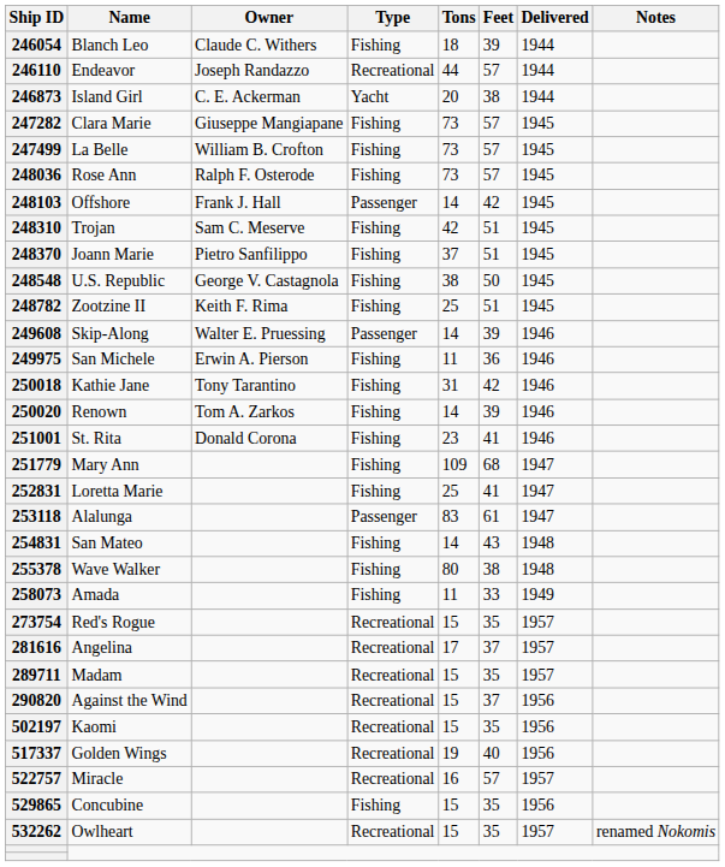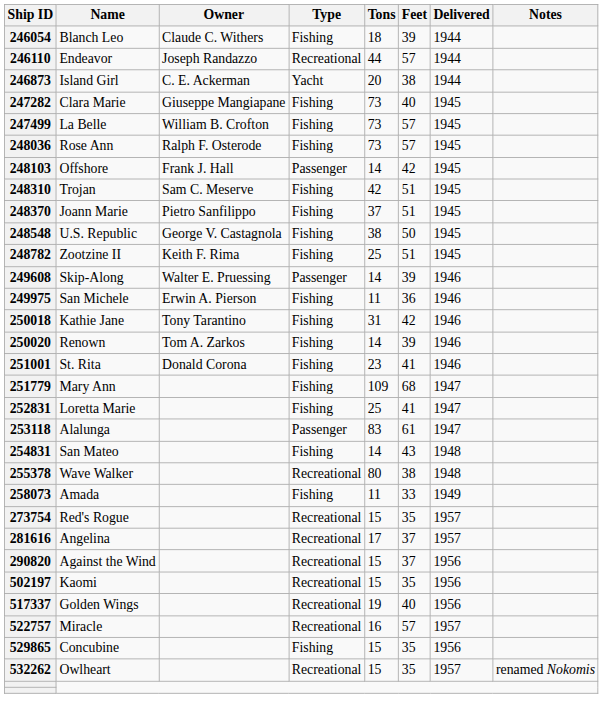 <table class="wikitable collapsible">
 <tr>
 <th>Ship ID</th>
 <th>Name</th>
 <th>Owner</th>
 <th>Type</th>
 <th>Tons</th>
 <th>Feet</th>
 <th>Delivered</th>
 <th>Notes</th>
 </tr>
 <tr>
 <th>246054</th>
 <td>Blanch Leo</td>
 <td>Claude C. Withers</td>
 <td>Fishing</td>
 <td>18</td>
 <td>39</td>
 <td>1944</td>
 <td></td>
 </tr>
 <tr>
 <th>246110</th>
 <td>Endeavor</td>
 <td>Joseph Randazzo</td>
 <td>Recreational</td>
 <td>44</td>
 <td>57</td>
 <td>1944</td>
 <td></td>
 </tr>
 <tr>
 <th>246873</th>
 <td>Island Girl</td>
 <td>C. E. Ackerman</td>
 <td>Yacht</td>
 <td>20</td>
 <td>38</td>
 <td>1944</td>
 <td></td>
 </tr>
 <tr>
 <th>247282</th>
 <td>Clara Marie</td>
 <td>Giuseppe Mangiapane</td>
 <td>Fishing</td>
 <td>73</td>
-<td>57</td>
+<td>40</td>
 <td>1945</td>
 <td></td>
 </tr>
 <tr>
 <th>247499</th>
 <td>La Belle</td>
 <td>William B. Crofton</td>
 <td>Fishing</td>
 <td>73</td>
 <td>57</td>
 <td>1945</td>
 <td></td>
 </tr>
 <tr>
 <th>248036</th>
 <td>Rose Ann</td>
 <td>Ralph F. Osterode</td>
 <td>Fishing</td>
 <td>73</td>
 <td>57</td>
 <td>1945</td>
 <td></td>
 </tr>
 <tr>
 <th>248103</th>
 <td>Offshore</td>
 <td>Frank J. Hall</td>
 <td>Passenger</td>
 <td>14</td>
 <td>42</td>
 <td>1945</td>
 <td></td>
 </tr>
 <tr>
 <th>248310</th>
 <td>Trojan</td>
 <td>Sam C. Meserve</td>
 <td>Fishing</td>
 <td>42</td>
 <td>51</td>
 <td>1945</td>
 <td></td>
 </tr>
 <tr>
 <th>248370</th>
 <td>Joann Marie</td>
 <td>Pietro Sanfilippo</td>
 <td>Fishing</td>
 <td>37</td>
 <td>51</td>
 <td>1945</td>
 <td></td>
 </tr>
 <tr>
 <th>248548</th>
 <td>U.S. Republic</td>
 <td>George V. Castagnola</td>
 <td>Fishing</td>
 <td>38</td>
 <td>50</td>
 <td>1945</td>
 <td></td>
 </tr>
 <tr>
 <th>248782</th>
 <td>Zootzine II</td>
 <td>Keith F. Rima</td>
 <td>Fishing</td>
 <td>25</td>
 <td>51</td>
 <td>1945</td>
 <td></td>
 </tr>
 <tr>
 <th>249608</th>
 <td>Skip-Along</td>
 <td>Walter E. Pruessing</td>
 <td>Passenger</td>
 <td>14</td>
 <td>39</td>
 <td>1946</td>
 <td></td>
 </tr>
 <tr>
 <th>249975</th>
 <td>San Michele</td>
 <td>Erwin A. Pierson</td>
 <td>Fishing</td>
 <td>11</td>
 <td>36</td>
 <td>1946</td>
 <td></td>
 </tr>
 <tr>
 <th>250018</th>
 <td>Kathie Jane</td>
 <td>Tony Tarantino</td>
 <td>Fishing</td>
 <td>31</td>
 <td>42</td>
 <td>1946</td>
 <td></td>
 </tr>
 <tr>
 <th>250020</th>
 <td>Renown</td>
 <td>Tom A. Zarkos</td>
 <td>Fishing</td>
 <td>14</td>
 <td>39</td>
 <td>1946</td>
 <td></td>
 </tr>
 <tr>
 <th>251001</th>
 <td>St. Rita</td>
 <td>Donald Corona</td>
 <td>Fishing</td>
 <td>23</td>
 <td>41</td>
 <td>1946</td>
 <td></td>
 </tr>
 <tr>
 <th>251779</th>
 <td>Mary Ann</td>
 <td></td>
 <td>Fishing</td>
 <td>109</td>
 <td>68</td>
 <td>1947</td>
 <td></td>
 </tr>
 <tr>
 <th>252831</th>
 <td>Loretta Marie</td>
 <td></td>
 <td>Fishing</td>
 <td>25</td>
 <td>41</td>
 <td>1947</td>
 <td></td>
 </tr>
 <tr>
 <th>253118</th>
 <td>Alalunga</td>
 <td></td>
 <td>Passenger</td>
 <td>83</td>
 <td>61</td>
 <td>1947</td>
 <td></td>
 </tr>
 <tr>
 <th>254831</th>
 <td>San Mateo</td>
 <td></td>
 <td>Fishing</td>
 <td>14</td>
 <td>43</td>
 <td>1948</td>
 <td></td>
 </tr>
 <tr>
 <th>255378</th>
 <td>Wave Walker</td>
 <td></td>
-<td>Fishing</td>
+<td>Recreational</td>
 <td>80</td>
 <td>38</td>
 <td>1948</td>
 <td></td>
 </tr>
 <tr>
 <th>258073</th>
 <td>Amada</td>
 <td></td>
 <td>Fishing</td>
 <td>11</td>
 <td>33</td>
 <td>1949</td>
 <td></td>
 </tr>
 <tr>
 <th>273754</th>
 <td>Red's Rogue</td>
 <td></td>
 <td>Recreational</td>
 <td>15</td>
 <td>35</td>
 <td>1957</td>
 <td></td>
 </tr>
 <tr>
 <th>281616</th>
 <td>Angelina</td>
 <td></td>
 <td>Recreational</td>
 <td>17</td>
 <td>37</td>
-<td>1957</td>
-<td></td>
-</tr>
-<tr>
-<th>289711</th>
-<td>Madam</td>
-<td></td>
-<td>Recreational</td>
-<td>15</td>
-<td>35</td>
 <td>1957</td>
 <td></td>
 </tr>
 <tr>
 <th>290820</th>
 <td>Against the Wind</td>
 <td></td>
 <td>Recreational</td>
 <td>15</td>
 <td>37</td>
 <td>1956</td>
 <td></td>
 </tr>
 <tr>
 <th>502197</th>
 <td>Kaomi</td>
 <td></td>
 <td>Recreational</td>
 <td>15</td>
 <td>35</td>
 <td>1956</td>
 <td></td>
 </tr>
 <tr>
 <th>517337</th>
 <td>Golden Wings</td>
 <td></td>
 <td>Recreational</td>
 <td>19</td>
 <td>40</td>
 <td>1956</td>
 <td></td>
 </tr>
 <tr>
 <th>522757</th>
 <td>Miracle</td>
 <td></td>
 <td>Recreational</td>
 <td>16</td>
 <td>57</td>
 <td>1957</td>
 <td></td>
 </tr>
 <tr>
 <th>529865</th>
 <td>Concubine</td>
 <td></td>
 <td>Fishing</td>
 <td>15</td>
 <td>35</td>
 <td>1956</td>
 <td></td>
 </tr>
 <tr>
 <th>532262</th>
 <td>Owlheart</td>
 <td></td>
 <td>Recreational</td>
 <td>15</td>
 <td>35</td>
 <td>1957</td>
 <td>renamed <em>Nokomis</em></td>
 </tr>
 <tr>
 <th></th>
 </tr>
 <tr>
 <th></th>
 </tr>
 </table>
